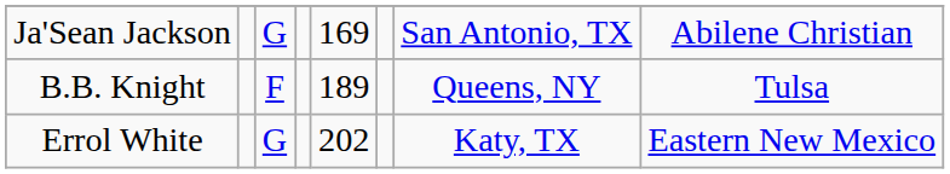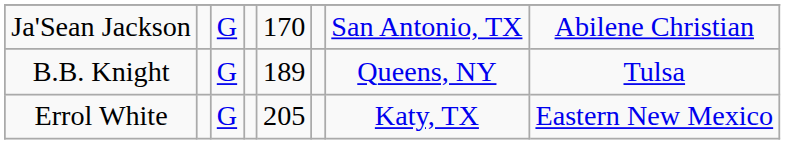 <table class="wikitable sortable" style="text-align: center">
 <tr align=center>
 </tr>
 <tr>
 <td>Ja'Sean Jackson</td>
 <td></td>
 <td><a href='#'>G</a></td>
 <td></td>
-<td>169</td>
+<td>170</td>
 <td></td>
 <td><a href='#'>San Antonio, TX</a></td>
 <td><a href='#'>Abilene Christian</a></td>
 </tr>
 <tr>
 <td>B.B. Knight</td>
 <td></td>
-<td><a href='#'>F</a></td>
+<td><a href='#'>G</a></td>
 <td></td>
 <td>189</td>
 <td></td>
 <td><a href='#'>Queens, NY</a></td>
 <td><a href='#'>Tulsa</a></td>
 </tr>
 <tr>
 <td>Errol White</td>
 <td></td>
 <td><a href='#'>G</a></td>
 <td></td>
-<td>202</td>
+<td>205</td>
 <td></td>
 <td><a href='#'>Katy, TX</a></td>
 <td><a href='#'>Eastern New Mexico</a></td>
 </tr>
 </table>
